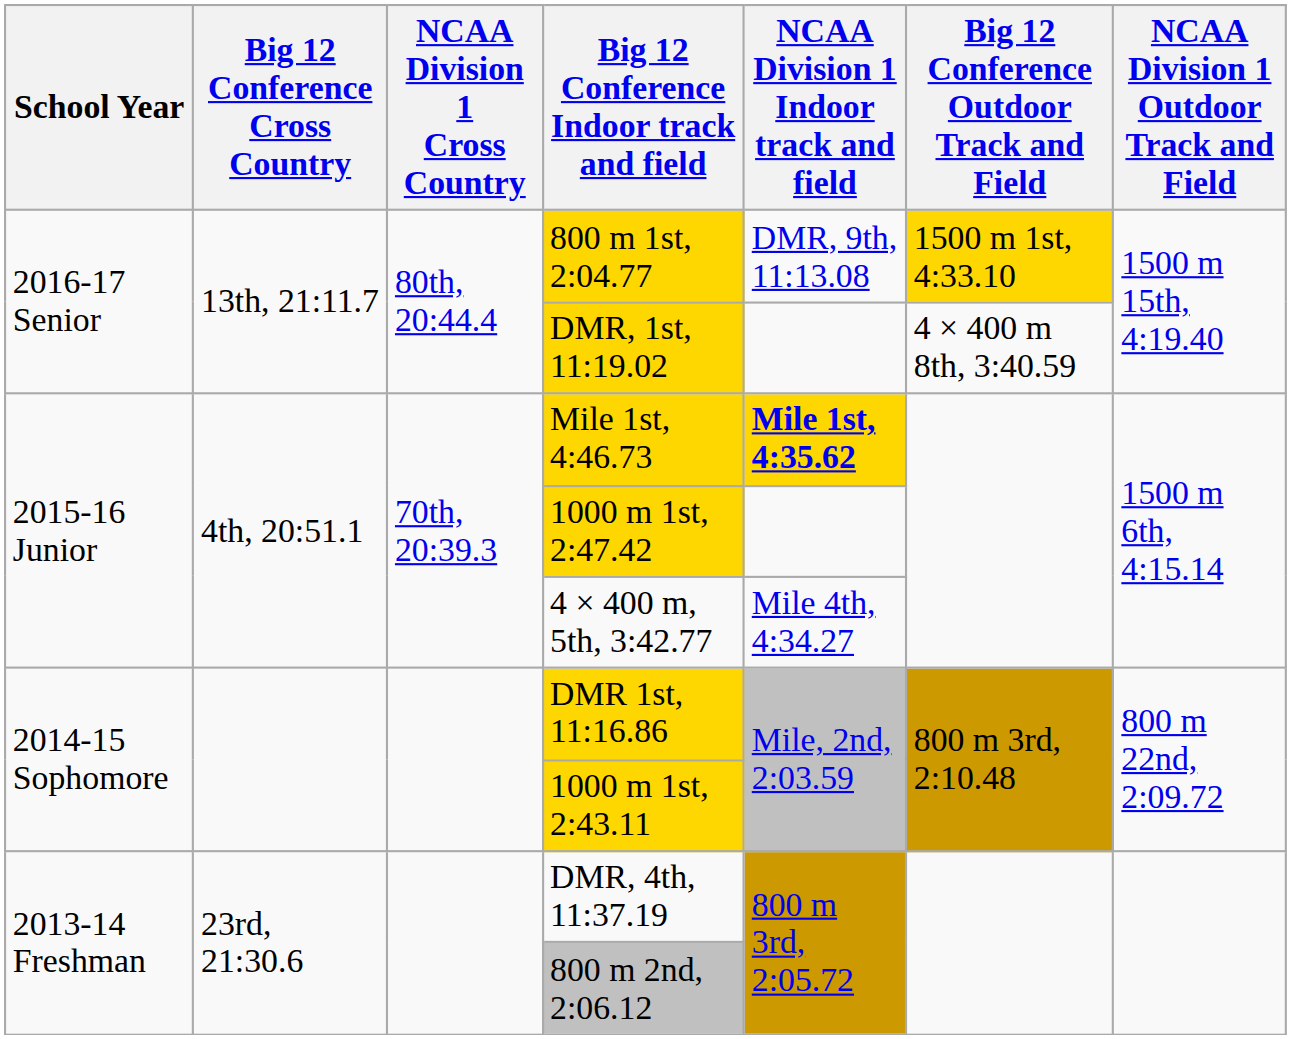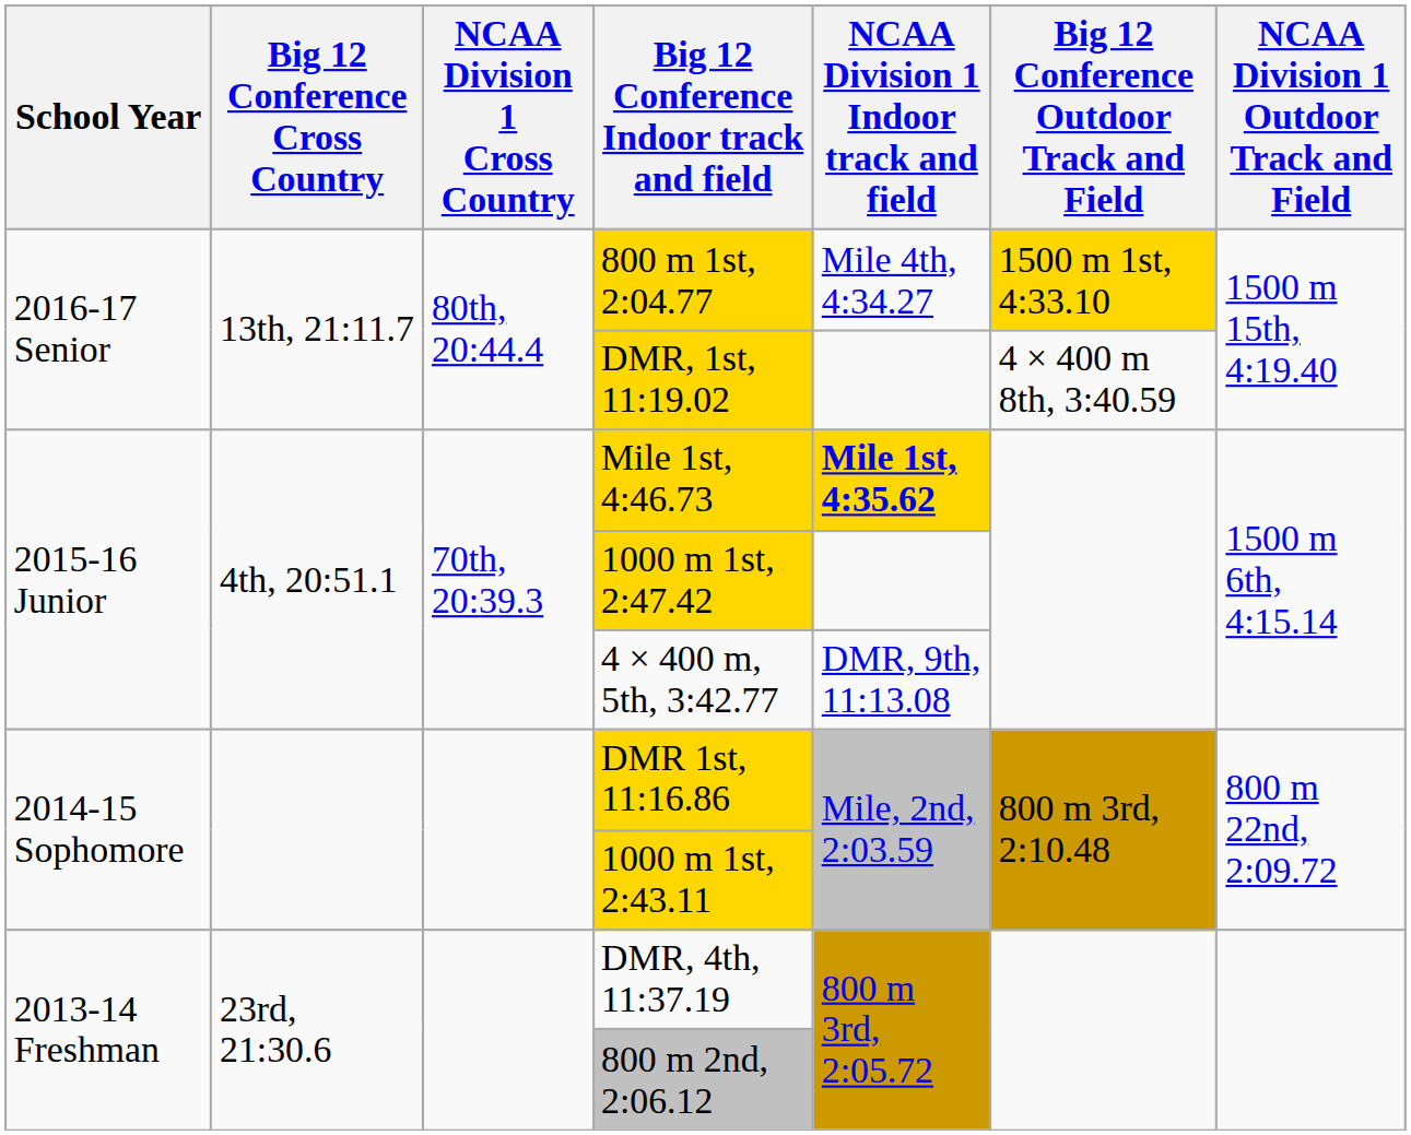 <table class="wikitable sortable">
 <tr>
 <th>School Year</th>
 <th><a href='#'>Big 12 Conference</a><br><a href='#'>Cross Country</a></th>
 <th><a href='#'>NCAA Division 1</a><br><a href='#'>Cross Country</a></th>
 <th><a href='#'>Big 12 Conference</a><br><a href='#'>Indoor track and field</a></th>
 <th><a href='#'>NCAA Division 1</a><br><a href='#'>Indoor track and field</a></th>
 <th><a href='#'>Big 12 Conference</a><br><a href='#'>Outdoor Track and Field</a></th>
 <th><a href='#'>NCAA Division 1</a><br><a href='#'>Outdoor Track and Field</a></th>
 </tr>
 <tr>
 <td rowspan=2>2016-17 Senior</td>
 <td rowspan=2>13th, 21:11.7</td>
 <td rowspan=2><a href='#'>80th, 20:44.4</a></td>
 <td bgcolor="gold">800 m 1st, 2:04.77</td>
-<td><a href='#'>DMR, 9th, 11:13.08</a></td>
+<td><a href='#'>Mile 4th, 4:34.27</a></td>
 <td bgcolor="gold">1500 m 1st, 4:33.10</td>
 <td rowspan=2><a href='#'>1500 m 15th, 4:19.40</a></td>
 </tr>
 <tr>
 <td bgcolor="gold">DMR, 1st, 11:19.02</td>
 <td></td>
 <td>4 × 400 m 8th, 3:40.59</td>
 </tr>
 <tr>
 <td rowspan=3>2015-16 Junior</td>
 <td rowspan=3>4th, 20:51.1</td>
 <td rowspan=3><a href='#'>70th, 20:39.3</a></td>
 <td bgcolor="gold">Mile 1st, 4:46.73</td>
 <td bgcolor="gold"><strong><a href='#'>Mile 1st, 4:35.62</a></strong></td>
 <td rowspan=3></td>
 <td rowspan=3><a href='#'>1500 m 6th, 4:15.14</a></td>
 </tr>
 <tr>
 <td bgcolor="gold">1000 m 1st, 2:47.42</td>
 <td></td>
 </tr>
 <tr>
 <td>4 × 400 m, 5th, 3:42.77</td>
-<td><a href='#'>Mile 4th, 4:34.27</a></td>
+<td><a href='#'>DMR, 9th, 11:13.08</a></td>
 </tr>
 <tr>
 <td rowspan=2>2014-15 Sophomore</td>
 <td rowspan=2></td>
 <td rowspan=2></td>
 <td bgcolor="gold">DMR 1st, 11:16.86</td>
 <td rowspan=2 bgcolor="silver"><a href='#'>Mile, 2nd, 2:03.59</a></td>
 <td rowspan=2 bgcolor="cc9900">800 m 3rd, 2:10.48</td>
 <td rowspan=2><a href='#'>800 m 22nd, 2:09.72</a></td>
 </tr>
 <tr>
 <td bgcolor="gold">1000 m 1st, 2:43.11</td>
 </tr>
 <tr>
 <td rowspan=2>2013-14 Freshman</td>
 <td rowspan=2>23rd, 21:30.6</td>
 <td rowspan=2></td>
 <td>DMR, 4th, 11:37.19</td>
 <td rowspan=2 bgcolor="cc9900"><a href='#'>800 m 3rd, 2:05.72</a></td>
 <td rowspan=2></td>
 <td rowspan=2></td>
 </tr>
 <tr>
 <td bgcolor="silver">800 m 2nd, 2:06.12</td>
 </tr>
 </table>
